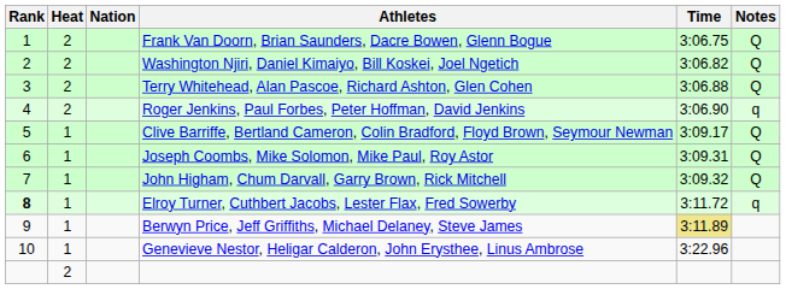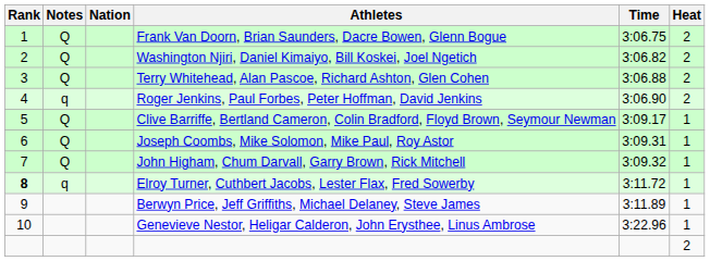 <table class="wikitable sortable" style="text-align:center;font-size:95%">
 <tr>
 <th>Rank</th>
-<th>Heat</th>
+<th>Notes</th>
 <th>Nation</th>
 <th>Athletes</th>
 <th>Time</th>
-<th>Notes</th>
+<th>Heat</th>
 </tr>
 <tr bgcolor=ccffcc>
 <td>1</td>
-<td>2</td>
+<td>Q</td>
 <td align=left></td>
 <td align=left><a href='#'>Frank Van Doorn</a>, <a href='#'>Brian Saunders</a>, <a href='#'>Dacre Bowen</a>, <a href='#'>Glenn Bogue</a></td>
 <td>3:06.75</td>
-<td>Q</td>
+<td>2</td>
 </tr>
 <tr bgcolor=ccffcc>
 <td>2</td>
-<td>2</td>
+<td>Q</td>
 <td align=left></td>
 <td align=left><a href='#'>Washington Njiri</a>, <a href='#'>Daniel Kimaiyo</a>, <a href='#'>Bill Koskei</a>, <a href='#'>Joel Ngetich</a></td>
 <td>3:06.82</td>
-<td>Q</td>
+<td>2</td>
 </tr>
 <tr bgcolor=ccffcc>
 <td>3</td>
-<td>2</td>
+<td>Q</td>
 <td align=left></td>
 <td align=left><a href='#'>Terry Whitehead</a>, <a href='#'>Alan Pascoe</a>, <a href='#'>Richard Ashton</a>, <a href='#'>Glen Cohen</a></td>
 <td>3:06.88</td>
-<td>Q</td>
+<td>2</td>
 </tr>
 <tr bgcolor=ddffdd>
 <td>4</td>
-<td>2</td>
+<td>q</td>
 <td align=left></td>
 <td align=left><a href='#'>Roger Jenkins</a>, <a href='#'>Paul Forbes</a>, <a href='#'>Peter Hoffman</a>, <a href='#'>David Jenkins</a></td>
 <td>3:06.90</td>
-<td>q</td>
+<td>2</td>
 </tr>
 <tr bgcolor=ccffcc>
 <td>5</td>
-<td>1</td>
+<td>Q</td>
 <td align=left></td>
 <td align=left><a href='#'>Clive Barriffe</a>, <a href='#'>Bertland Cameron</a>, <a href='#'>Colin Bradford</a>, <a href='#'>Floyd Brown</a>, <a href='#'>Seymour Newman</a></td>
 <td>3:09.17</td>
-<td>Q</td>
+<td>1</td>
 </tr>
 <tr bgcolor=ccffcc>
 <td>6</td>
-<td>1</td>
+<td>Q</td>
 <td align=left></td>
 <td align=left><a href='#'>Joseph Coombs</a>, <a href='#'>Mike Solomon</a>, <a href='#'>Mike Paul</a>, <a href='#'>Roy Astor</a></td>
 <td>3:09.31</td>
-<td>Q</td>
+<td>1</td>
 </tr>
 <tr bgcolor=ccffcc>
 <td>7</td>
-<td>1</td>
+<td>Q</td>
 <td align=left></td>
 <td align=left><a href='#'>John Higham</a>, <a href='#'>Chum Darvall</a>, <a href='#'>Garry Brown</a>, <a href='#'>Rick Mitchell</a></td>
 <td>3:09.32</td>
-<td>Q</td>
+<td>1</td>
 </tr>
 <tr bgcolor=ddffdd>
 <td><strong>8</strong></td>
-<td>1</td>
+<td>q</td>
 <td align=left></td>
 <td align=left><a href='#'>Elroy Turner</a>, <a href='#'>Cuthbert Jacobs</a>, <a href='#'>Lester Flax</a>, <a href='#'>Fred Sowerby</a></td>
 <td>3:11.72</td>
-<td>q</td>
+<td>1</td>
 </tr>
 <tr>
 <td>9</td>
-<td>1</td>
+<td></td>
 <td align=left></td>
 <td align=left><a href='#'>Berwyn Price</a>, <a href='#'>Jeff Griffiths</a>, <a href='#'>Michael Delaney</a>, <a href='#'>Steve James</a></td>
-<td style="background: khaki;">3:11.89</td>
-<td></td>
+<td>3:11.89</td>
+<td>1</td>
 </tr>
 <tr>
 <td>10</td>
-<td>1</td>
+<td></td>
 <td align=left></td>
 <td align=left><a href='#'>Genevieve Nestor</a>, <a href='#'>Heligar Calderon</a>, <a href='#'>John Erysthee</a>, <a href='#'>Linus Ambrose</a></td>
 <td>3:22.96</td>
-<td></td>
+<td>1</td>
 </tr>
 <tr>
 <td></td>
-<td>2</td>
+<td></td>
 <td align=left></td>
 <td align=left></td>
 <td></td>
-<td></td>
+<td>2</td>
 </tr>
 </table>
